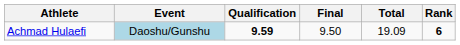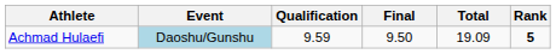 <table class=wikitable style="text-align:center">
 <tr>
 <th width=150>Athlete</th>
 <th width=150>Event</th>
 <th width=100>Qualification</th>
 <th width=80>Final</th>
 <th width=80>Total</th>
 <th width=40>Rank</th>
 </tr>
 <tr>
 <td align=left><a href='#'>Achmad Hulaefi</a></td>
 <td style="background: lightblue;">Daoshu/Gunshu</td>
-<td><strong>9.59</strong></td>
+<td>9.59</td>
 <td>9.50</td>
 <td>19.09</td>
-<td><strong>6</strong></td>
+<td><strong>5</strong></td>
 </tr>
 </table>
